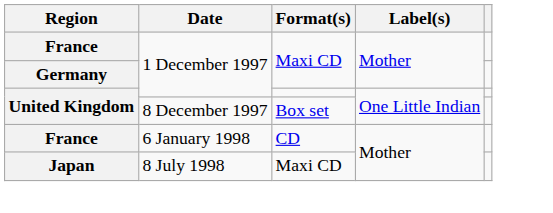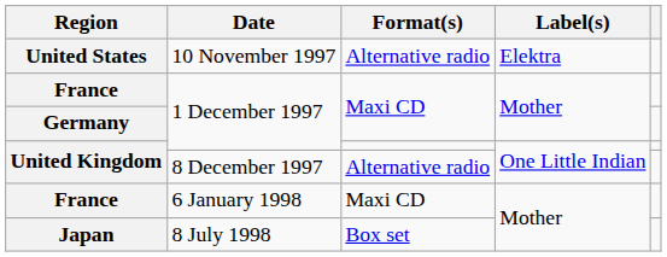 <table class="wikitable sortable plainrowheaders">
 <tr>
 <th scope="col">Region</th>
 <th scope="col">Date</th>
 <th scope="col">Format(s)</th>
 <th scope="col">Label(s)</th>
 <th scope="col"></th>
+</tr>
+<tr>
+<th scope="row">United States</th>
+<td>10 November 1997</td>
+<td><a href='#'>Alternative radio</a></td>
+<td><a href='#'>Elektra</a></td>
+<td></td>
 </tr>
 <tr>
 <th scope="row">France</th>
 <td rowspan="3">1 December 1997</td>
 <td rowspan="2"><a href='#'>Maxi CD</a></td>
 <td rowspan="2"><a href='#'>Mother</a></td>
 <td></td>
 </tr>
 <tr>
 <th scope="row">Germany</th>
 <td></td>
 </tr>
 <tr>
 <th scope="row" rowspan="2">United Kingdom</th>
 <td></td>
 <td rowspan="2"><a href='#'>One Little Indian</a></td>
 <td></td>
 </tr>
 <tr>
 <td>8 December 1997</td>
-<td><a href='#'>Box set</a></td>
+<td><a href='#'>Alternative radio</a></td>
 <td></td>
 </tr>
 <tr>
 <th scope="row">France</th>
 <td>6 January 1998</td>
-<td><a href='#'>CD</a></td>
+<td>Maxi CD</td>
 <td rowspan="2">Mother</td>
 <td></td>
 </tr>
 <tr>
 <th scope="row">Japan</th>
 <td>8 July 1998</td>
-<td>Maxi CD</td>
+<td><a href='#'>Box set</a></td>
 <td></td>
 </tr>
 </table>
